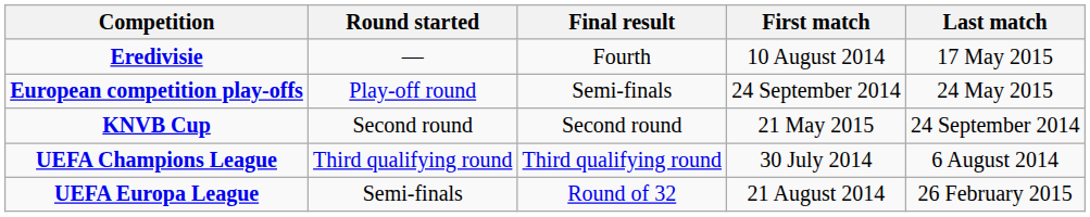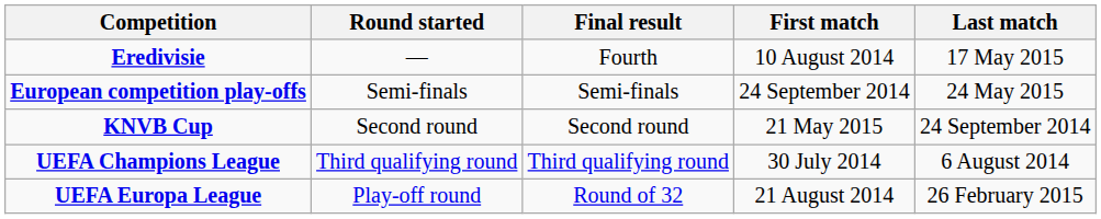 <table class="wikitable plainrowheaders" style="text-align: center;">
 <tr>
 <th scope="col">Competition</th>
 <th scope="col">Round started</th>
 <th scope="col">Final result</th>
 <th scope="col">First match</th>
 <th scope="col">Last match</th>
 </tr>
 <tr>
 <th scope="row" style="background-color:transparent"><a href='#'>Eredivisie</a></th>
 <td>—</td>
 <td>Fourth</td>
 <td>10 August 2014</td>
 <td>17 May 2015</td>
 </tr>
 <tr>
 <th scope="row" style="background-color:transparent"><a href='#'>European competition play-offs</a></th>
-<td><a href='#'>Play-off round</a></td>
+<td>Semi-finals</td>
 <td>Semi-finals</td>
 <td>24 September 2014</td>
 <td>24 May 2015</td>
 </tr>
 <tr>
 <th scope="row" style="background-color:transparent"><a href='#'>KNVB Cup</a></th>
 <td>Second round</td>
 <td>Second round</td>
 <td>21 May 2015</td>
 <td>24 September 2014</td>
 </tr>
 <tr>
 <th scope="row" style="background-color:transparent"><a href='#'>UEFA Champions League</a></th>
 <td><a href='#'>Third qualifying round</a></td>
 <td><a href='#'>Third qualifying round</a></td>
 <td>30 July 2014</td>
 <td>6 August 2014</td>
 </tr>
 <tr>
 <th scope="row" style="background-color:transparent"><a href='#'>UEFA Europa League</a></th>
-<td>Semi-finals</td>
+<td><a href='#'>Play-off round</a></td>
 <td><a href='#'>Round of 32</a></td>
 <td>21 August 2014</td>
 <td>26 February 2015</td>
 </tr>
 </table>
